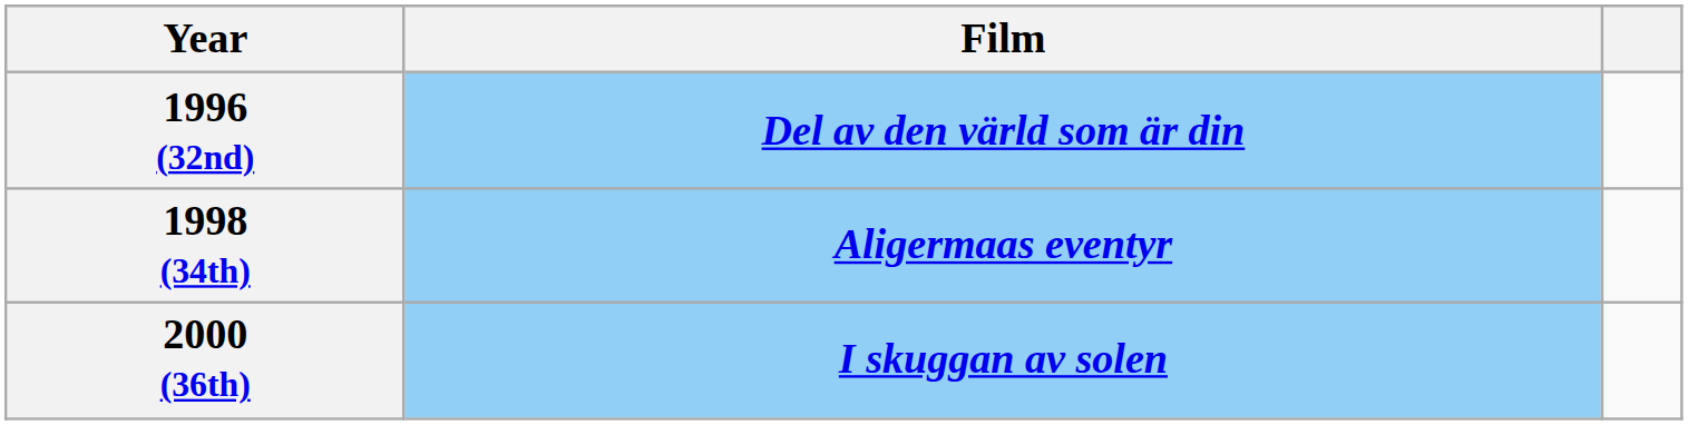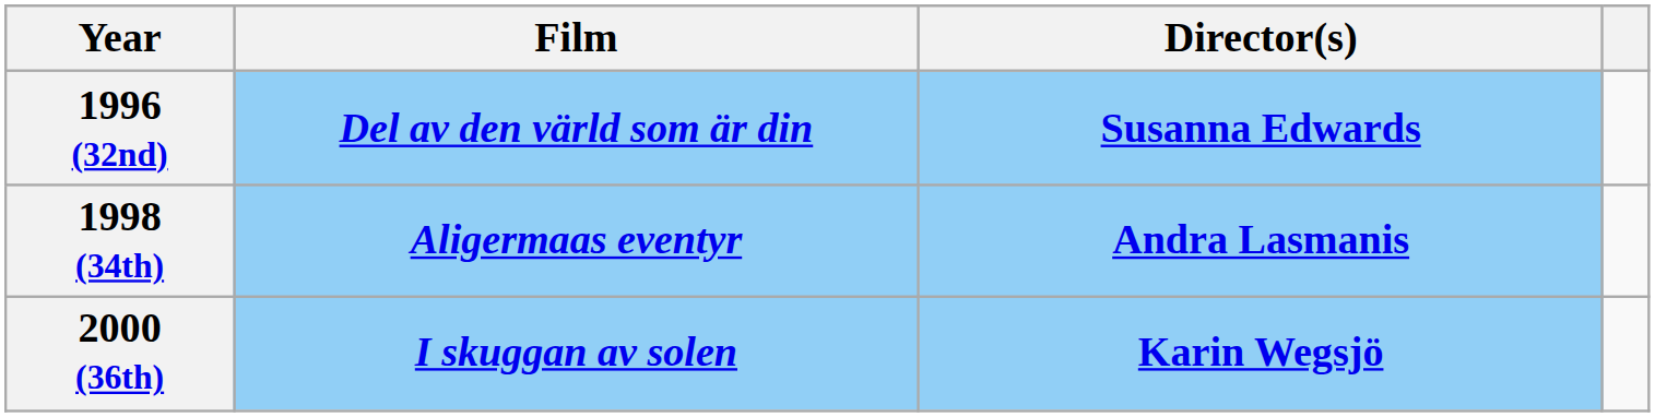 <table class="wikitable" style="text-align:center;">
 <tr style="background:#bebebe;">
 <th style="width:10%;">Year</th>
 <th style="width:30%;">Film</th>
+<th style="width:30%;">Director(s)</th>
 <th scope="col" style="width:2%;" class="unsortable"></th>
 </tr>
 <tr>
 <th scope="row" rowspan=1 style="text-align:center"><strong>1996</strong><br><small><a href='#'>(32nd)</a></small></th>
 <td style="background:#91CFF6"><strong><em><a href='#'>Del av den värld som är din</a></em></strong></td>
+<td style="background:#91CFF6"><strong><a href='#'>Susanna Edwards</a></strong></td>
 <td></td>
 </tr>
 <tr>
 <th scope="row" rowspan=1 style="text-align:center"><strong>1998</strong><br><small><a href='#'>(34th)</a></small></th>
 <td style="background:#91CFF6"><strong><em><a href='#'>Aligermaas eventyr</a></em></strong></td>
+<td style="background:#91CFF6"><strong><a href='#'>Andra Lasmanis</a></strong></td>
 <td></td>
 </tr>
 <tr>
 <th scope="row" rowspan=1 style="text-align:center"><strong>2000</strong><br><small><a href='#'>(36th)</a></small></th>
 <td style="background:#91CFF6"><strong><em><a href='#'>I skuggan av solen</a></em></strong></td>
+<td style="background:#91CFF6"><strong><a href='#'>Karin Wegsjö</a></strong></td>
 <td></td>
 </tr>
 </table>
